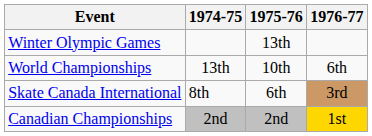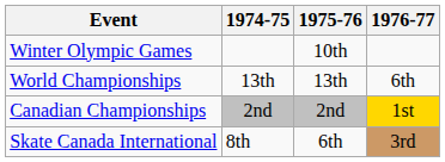 <table class="wikitable">
 <tr>
 <th>Event</th>
 <th>1974-75</th>
 <th>1975-76</th>
 <th>1976-77</th>
 </tr>
 <tr>
 <td><a href='#'>Winter Olympic Games</a></td>
 <td></td>
-<td align="center">13th</td>
+<td align="center">10th</td>
 <td></td>
 </tr>
 <tr>
 <td><a href='#'>World Championships</a></td>
 <td align="center">13th</td>
-<td align="center">10th</td>
+<td align="center">13th</td>
 <td align="center">6th</td>
+</tr>
+<tr>
+<td><a href='#'>Canadian Championships</a></td>
+<td align="center" bgcolor="silver">2nd</td>
+<td align="center" bgcolor="silver">2nd</td>
+<td align="center" bgcolor="gold">1st</td>
 </tr>
 <tr>
 <td><a href='#'>Skate Canada International</a></td>
 <td>8th</td>
 <td align="center">6th</td>
 <td align="center" bgcolor="cc9966">3rd</td>
 </tr>
-<tr>
-<td><a href='#'>Canadian Championships</a></td>
-<td align="center" bgcolor="silver">2nd</td>
-<td align="center" bgcolor="silver">2nd</td>
-<td align="center" bgcolor="gold">1st</td>
-</tr>
 </table>
